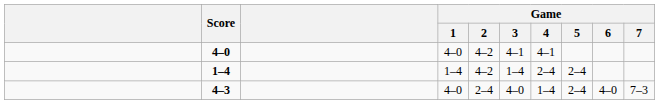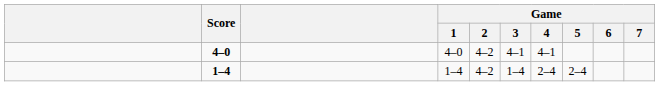 <table class="wikitable" style="text-align: center;">
 <tr>
 <th rowspan=2 align="right" width="270"></th>
 <th rowspan=2 width="45">Score</th>
 <th rowspan=2 align="left" width="270"></th>
 <th colspan=7>Game</th>
 </tr>
 <tr>
 <th width="35">1</th>
 <th width="35">2</th>
 <th width="35">3</th>
 <th width="35">4</th>
 <th width="35">5</th>
 <th width="35">6</th>
 <th width="35">7</th>
 </tr>
 <tr>
 <td align=left><strong></strong></td>
 <td align=center><strong>4–0</strong></td>
 <td align=left></td>
 <td>4–0</td>
 <td>4–2</td>
 <td>4–1</td>
 <td>4–1</td>
 <td></td>
 <td></td>
 <td></td>
 </tr>
 <tr>
 <td align=left></td>
 <td align=center><strong>1–4</strong></td>
 <td align=left><strong></strong></td>
 <td>1–4</td>
 <td>4–2</td>
 <td>1–4</td>
 <td>2–4</td>
 <td>2–4</td>
 <td></td>
 <td></td>
 </tr>
-<tr>
-<td align=left><strong></strong></td>
-<td align=center><strong>4–3</strong></td>
-<td align=left></td>
-<td>4–0</td>
-<td>2–4</td>
-<td>4–0</td>
-<td>1–4</td>
-<td>2–4</td>
-<td>4–0</td>
-<td>7–3</td>
-</tr>
 </table>
